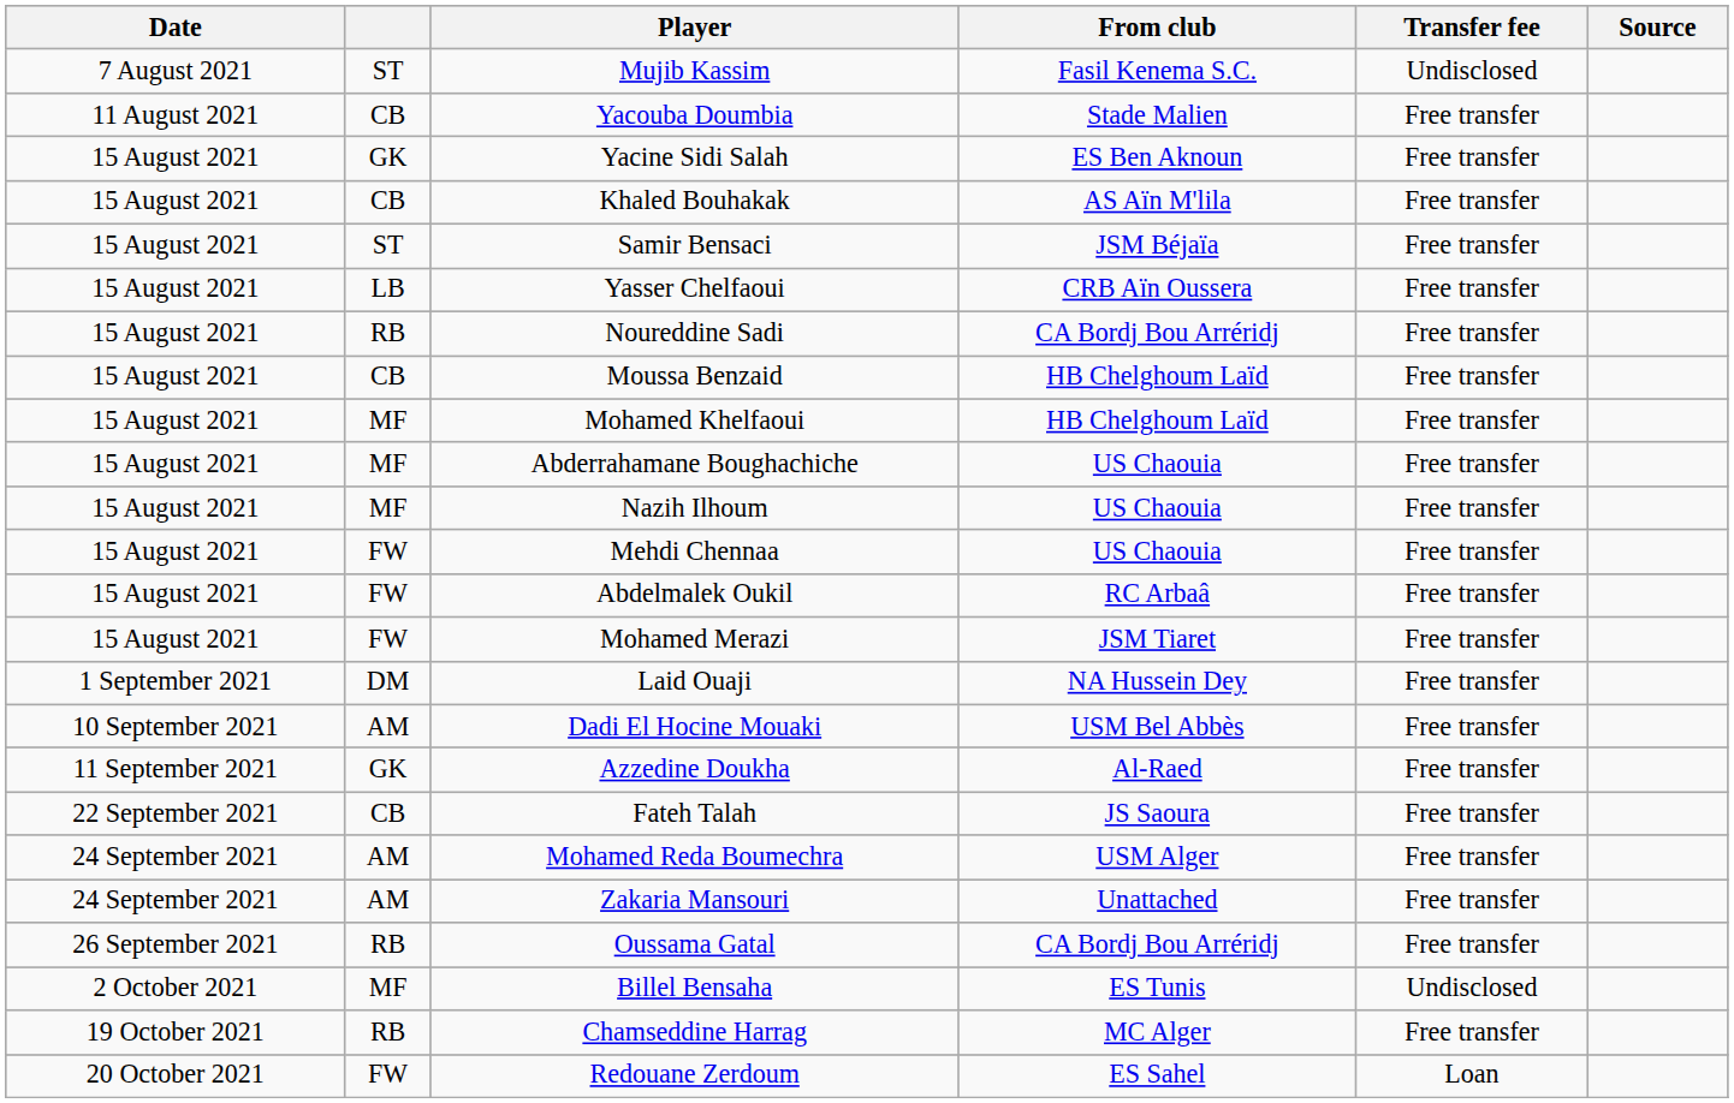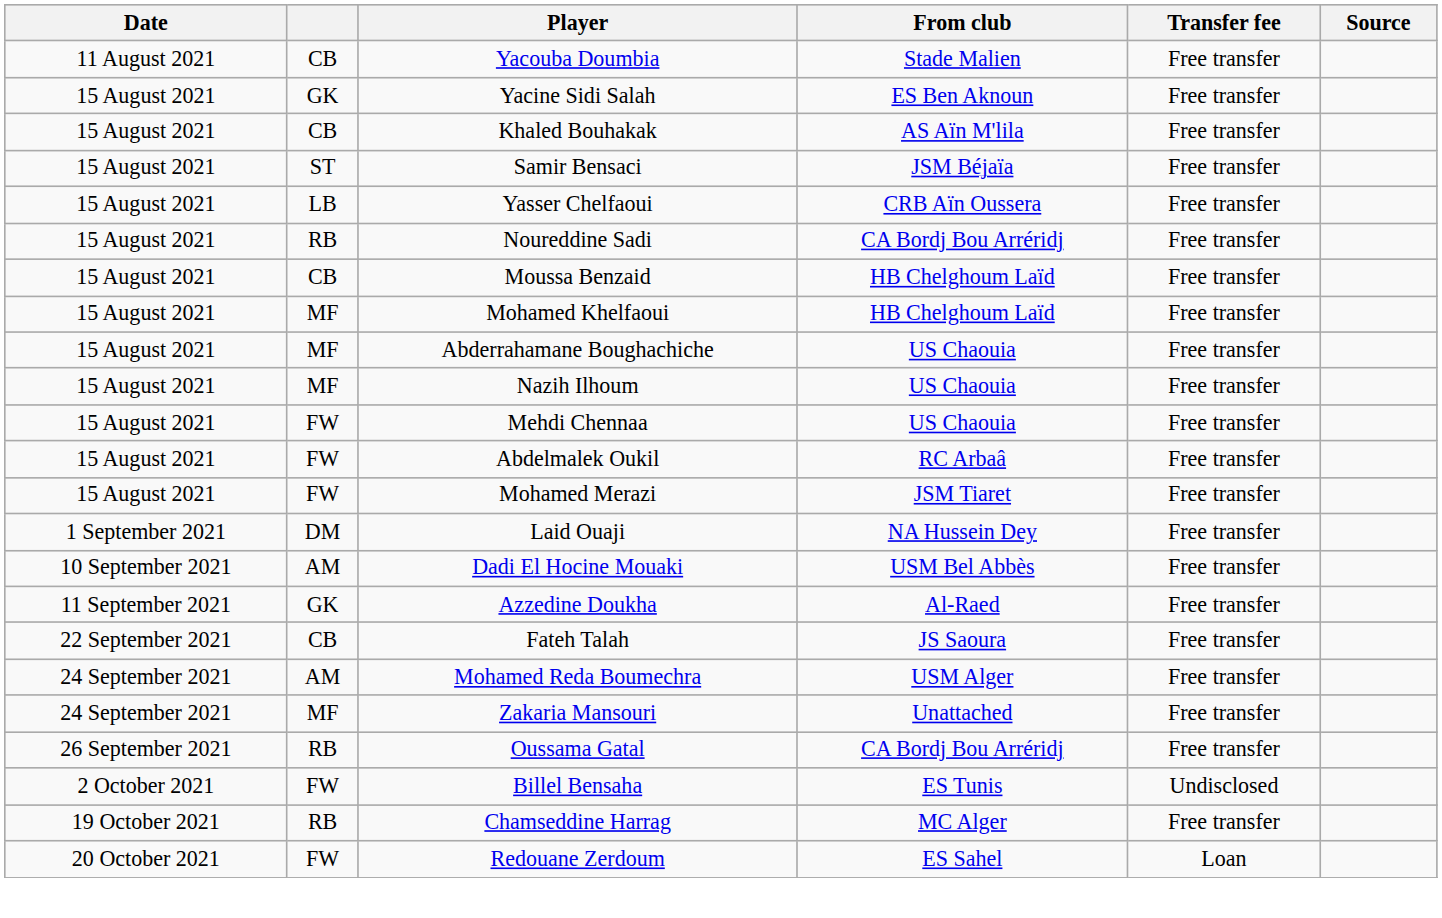 <table class="wikitable sortable" style="width:70%; text-align:center; font-size:85%; text-align:centre;">
 <tr>
 <th>Date</th>
 <th></th>
 <th>Player</th>
 <th>From club</th>
 <th>Transfer fee</th>
 <th>Source</th>
-</tr>
-<tr>
-<td>7 August 2021</td>
-<td>ST</td>
-<td> <a href='#'>Mujib Kassim</a></td>
-<td> <a href='#'>Fasil Kenema S.C.</a></td>
-<td>Undisclosed</td>
-<td></td>
 </tr>
 <tr>
 <td>11 August 2021</td>
 <td>CB</td>
 <td> <a href='#'>Yacouba Doumbia</a></td>
 <td> <a href='#'>Stade Malien</a></td>
 <td>Free transfer</td>
 <td></td>
 </tr>
 <tr>
 <td>15 August 2021</td>
 <td>GK</td>
 <td> Yacine Sidi Salah</td>
 <td><a href='#'>ES Ben Aknoun</a></td>
 <td>Free transfer</td>
 <td></td>
 </tr>
 <tr>
 <td>15 August 2021</td>
 <td>CB</td>
 <td> Khaled Bouhakak</td>
 <td><a href='#'>AS Aïn M'lila</a></td>
 <td>Free transfer</td>
 <td></td>
 </tr>
 <tr>
 <td>15 August 2021</td>
 <td>ST</td>
 <td> Samir Bensaci</td>
 <td><a href='#'>JSM Béjaïa</a></td>
 <td>Free transfer</td>
 <td></td>
 </tr>
 <tr>
 <td>15 August 2021</td>
 <td>LB</td>
 <td> Yasser Chelfaoui</td>
 <td><a href='#'>CRB Aïn Oussera</a></td>
 <td>Free transfer</td>
 <td></td>
 </tr>
 <tr>
 <td>15 August 2021</td>
 <td>RB</td>
 <td> Noureddine Sadi</td>
 <td><a href='#'>CA Bordj Bou Arréridj</a></td>
 <td>Free transfer</td>
 <td></td>
 </tr>
 <tr>
 <td>15 August 2021</td>
 <td>CB</td>
 <td> Moussa Benzaid</td>
 <td><a href='#'>HB Chelghoum Laïd</a></td>
 <td>Free transfer</td>
 <td></td>
 </tr>
 <tr>
 <td>15 August 2021</td>
 <td>MF</td>
 <td> Mohamed Khelfaoui</td>
 <td><a href='#'>HB Chelghoum Laïd</a></td>
 <td>Free transfer</td>
 <td></td>
 </tr>
 <tr>
 <td>15 August 2021</td>
 <td>MF</td>
 <td> Abderrahamane Boughachiche</td>
 <td><a href='#'>US Chaouia</a></td>
 <td>Free transfer</td>
 <td></td>
 </tr>
 <tr>
 <td>15 August 2021</td>
 <td>MF</td>
 <td> Nazih Ilhoum</td>
 <td><a href='#'>US Chaouia</a></td>
 <td>Free transfer</td>
 <td></td>
 </tr>
 <tr>
 <td>15 August 2021</td>
 <td>FW</td>
 <td> Mehdi Chennaa</td>
 <td><a href='#'>US Chaouia</a></td>
 <td>Free transfer</td>
 <td></td>
 </tr>
 <tr>
 <td>15 August 2021</td>
 <td>FW</td>
 <td> Abdelmalek Oukil</td>
 <td><a href='#'>RC Arbaâ</a></td>
 <td>Free transfer</td>
 <td></td>
 </tr>
 <tr>
 <td>15 August 2021</td>
 <td>FW</td>
 <td> Mohamed Merazi</td>
 <td><a href='#'>JSM Tiaret</a></td>
 <td>Free transfer</td>
 <td></td>
 </tr>
 <tr>
 <td>1 September 2021</td>
 <td>DM</td>
 <td> Laid Ouaji</td>
 <td><a href='#'>NA Hussein Dey</a></td>
 <td>Free transfer</td>
 <td></td>
 </tr>
 <tr>
 <td>10 September 2021</td>
 <td>AM</td>
 <td> <a href='#'>Dadi El Hocine Mouaki</a></td>
 <td><a href='#'>USM Bel Abbès</a></td>
 <td>Free transfer</td>
 <td></td>
 </tr>
 <tr>
 <td>11 September 2021</td>
 <td>GK</td>
 <td> <a href='#'>Azzedine Doukha</a></td>
 <td> <a href='#'>Al-Raed</a></td>
 <td>Free transfer</td>
 <td></td>
 </tr>
 <tr>
 <td>22 September 2021</td>
 <td>CB</td>
 <td> Fateh Talah</td>
 <td><a href='#'>JS Saoura</a></td>
 <td>Free transfer</td>
 <td></td>
 </tr>
 <tr>
 <td>24 September 2021</td>
 <td>AM</td>
 <td> <a href='#'>Mohamed Reda Boumechra</a></td>
 <td><a href='#'>USM Alger</a></td>
 <td>Free transfer</td>
 <td></td>
 </tr>
 <tr>
 <td>24 September 2021</td>
-<td>AM</td>
+<td>MF</td>
 <td> <a href='#'>Zakaria Mansouri</a></td>
 <td><a href='#'>Unattached</a></td>
 <td>Free transfer</td>
 <td></td>
 </tr>
 <tr>
 <td>26 September 2021</td>
 <td>RB</td>
 <td> <a href='#'>Oussama Gatal</a></td>
 <td><a href='#'>CA Bordj Bou Arréridj</a></td>
 <td>Free transfer</td>
 <td></td>
 </tr>
 <tr>
 <td>2 October 2021</td>
-<td>MF</td>
+<td>FW</td>
 <td> <a href='#'>Billel Bensaha</a></td>
 <td> <a href='#'>ES Tunis</a></td>
 <td>Undisclosed</td>
 <td></td>
 </tr>
 <tr>
 <td>19 October 2021</td>
 <td>RB</td>
 <td> <a href='#'>Chamseddine Harrag</a></td>
 <td><a href='#'>MC Alger</a></td>
 <td>Free transfer</td>
 <td></td>
 </tr>
 <tr>
 <td>20 October 2021</td>
 <td>FW</td>
 <td> <a href='#'>Redouane Zerdoum</a></td>
 <td> <a href='#'>ES Sahel</a></td>
 <td>Loan</td>
 <td></td>
 </tr>
 <tr>
 </tr>
 </table>
